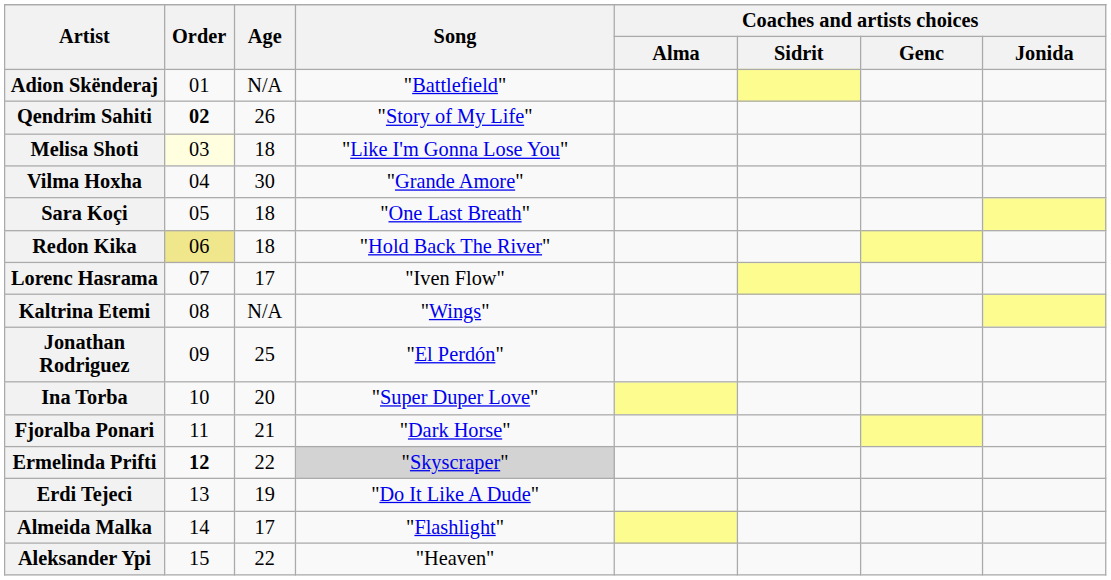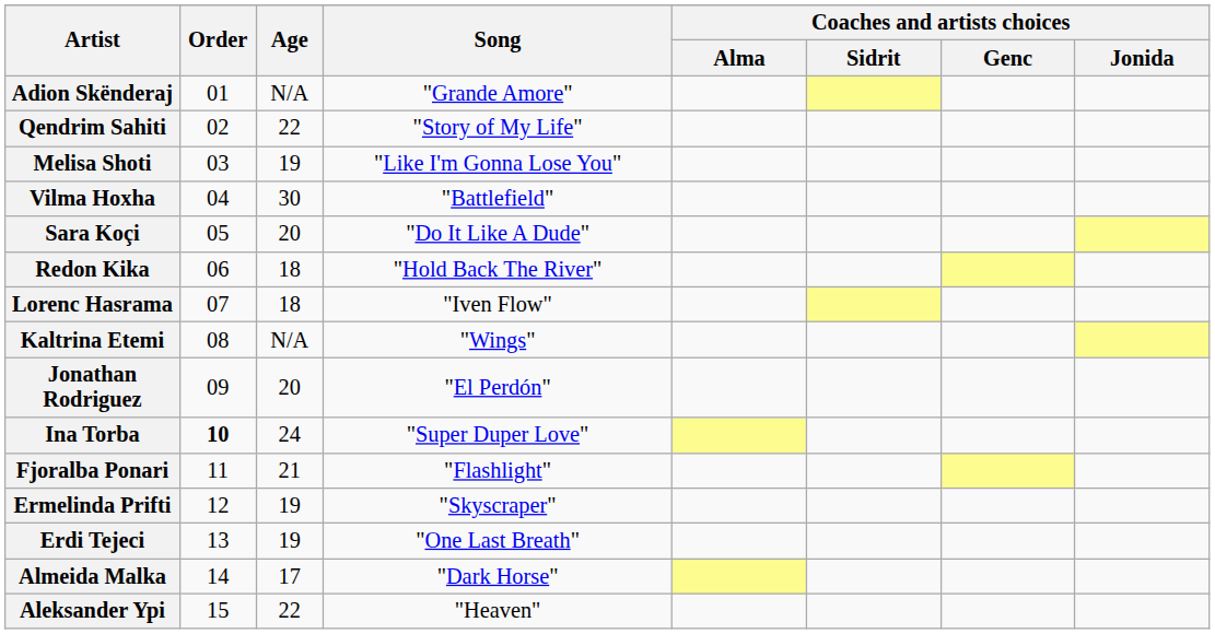 <table class="wikitable plainrowheaders" style="text-align:center;">
 <tr>
 </tr>
 <tr>
 <th scope="col" rowspan="2" style="width:13%;">Artist</th>
 <th scope="col" rowspan="2" style="width:05%;">Order</th>
 <th scope="col" rowspan="2" style="width:05%;">Age</th>
 <th scope="col" rowspan="2" style="width:26%;">Song</th>
 <th colspan="4" style="width:40%;">Coaches and artists choices</th>
 </tr>
 <tr>
 <th style="width:10%;">Alma</th>
 <th style="width:10%;">Sidrit</th>
 <th style="width:10%;">Genc</th>
 <th style="width:10%;">Jonida</th>
 </tr>
 <tr>
 <th scope="row">Adion Skënderaj</th>
 <td>01</td>
 <td>N/A</td>
-<td>"<a href='#'>Battlefield</a>"</td>
+<td>"<a href='#'>Grande Amore</a>"</td>
 <td></td>
 <td style="background:#fdfc8f;"><strong></strong></td>
 <td></td>
 <td></td>
 </tr>
 <tr>
 <th scope="row">Qendrim Sahiti</th>
-<td><strong>02</strong></td>
-<td>26</td>
+<td>02</td>
+<td>22</td>
 <td>"<a href='#'>Story of My Life</a>"</td>
 <td></td>
 <td></td>
 <td></td>
 <td></td>
 </tr>
 <tr>
 <th scope="row">Melisa Shoti</th>
-<td style="background: lightyellow;">03</td>
-<td>18</td>
+<td>03</td>
+<td>19</td>
 <td>"<a href='#'>Like I'm Gonna Lose You</a>"</td>
 <td></td>
 <td></td>
 <td></td>
 <td></td>
 </tr>
 <tr>
 <th scope="row">Vilma Hoxha</th>
 <td>04</td>
 <td>30</td>
-<td>"<a href='#'>Grande Amore</a>"</td>
+<td>"<a href='#'>Battlefield</a>"</td>
 <td></td>
 <td></td>
 <td></td>
 <td></td>
 </tr>
 <tr>
 <th scope="row">Sara Koçi</th>
 <td>05</td>
-<td>18</td>
-<td>"<a href='#'>One Last Breath</a>"</td>
+<td>20</td>
+<td>"<a href='#'>Do It Like A Dude</a>"</td>
 <td><strong></strong></td>
 <td></td>
 <td></td>
 <td style="background:#fdfc8f;"><strong></strong></td>
 </tr>
 <tr>
 <th scope="row">Redon Kika</th>
-<td style="background: khaki;">06</td>
+<td>06</td>
 <td>18</td>
 <td>"<a href='#'>Hold Back The River</a>"</td>
 <td></td>
 <td></td>
 <td style="background:#fdfc8f;"><strong></strong></td>
 <td><strong></strong></td>
 </tr>
 <tr>
 <th scope="row">Lorenc Hasrama</th>
 <td>07</td>
-<td>17</td>
+<td>18</td>
 <td>"Iven Flow"</td>
 <td><strong></strong></td>
 <td style="background:#fdfc8f;"><strong></strong></td>
 <td><strong></strong></td>
 <td></td>
 </tr>
 <tr>
 <th scope="row">Kaltrina Etemi</th>
 <td>08</td>
 <td>N/A</td>
 <td>"<a href='#'>Wings</a>"</td>
 <td><strong></strong></td>
 <td><strong></strong></td>
 <td><strong></strong></td>
 <td style="background:#fdfc8f;"><strong></strong></td>
 </tr>
 <tr>
 <th scope="row">Jonathan Rodriguez</th>
 <td>09</td>
-<td>25</td>
+<td>20</td>
 <td>"<a href='#'>El Perdón</a>"</td>
 <td></td>
 <td></td>
 <td></td>
 <td></td>
 </tr>
 <tr>
 <th scope="row">Ina Torba</th>
-<td>10</td>
-<td>20</td>
+<td><strong>10</strong></td>
+<td>24</td>
 <td>"<a href='#'>Super Duper Love</a>"</td>
 <td style="background:#fdfc8f;"><strong></strong></td>
 <td></td>
 <td><strong></strong></td>
 <td><strong></strong></td>
 </tr>
 <tr>
 <th scope="row">Fjoralba Ponari</th>
 <td>11</td>
 <td>21</td>
-<td>"<a href='#'>Dark Horse</a>"</td>
+<td>"<a href='#'>Flashlight</a>"</td>
 <td><strong></strong></td>
 <td><strong></strong></td>
 <td style="background:#fdfc8f;"><strong></strong></td>
 <td><strong></strong></td>
 </tr>
 <tr>
 <th scope="row">Ermelinda Prifti</th>
-<td><strong>12</strong></td>
-<td>22</td>
-<td style="background: lightgrey;">"<a href='#'>Skyscraper</a>"</td>
+<td>12</td>
+<td>19</td>
+<td>"<a href='#'>Skyscraper</a>"</td>
 <td></td>
 <td></td>
 <td></td>
 <td></td>
 </tr>
 <tr>
 <th scope="row">Erdi Tejeci</th>
 <td>13</td>
 <td>19</td>
-<td>"<a href='#'>Do It Like A Dude</a>"</td>
+<td>"<a href='#'>One Last Breath</a>"</td>
 <td></td>
 <td></td>
 <td></td>
 <td></td>
 </tr>
 <tr>
 <th scope="row">Almeida Malka</th>
 <td>14</td>
 <td>17</td>
-<td>"<a href='#'>Flashlight</a>"</td>
+<td>"<a href='#'>Dark Horse</a>"</td>
 <td style="background:#fdfc8f;"><strong></strong></td>
 <td></td>
 <td></td>
 <td></td>
 </tr>
 <tr>
 <th scope="row">Aleksander Ypi</th>
 <td>15</td>
 <td>22</td>
 <td>"Heaven"</td>
 <td></td>
 <td></td>
 <td></td>
 <td></td>
 </tr>
 </table>
